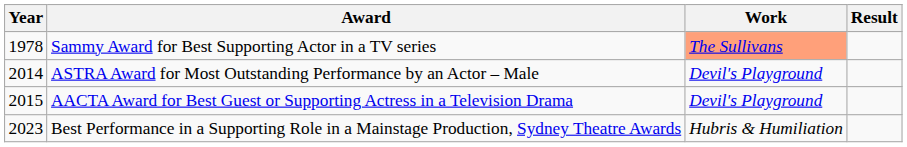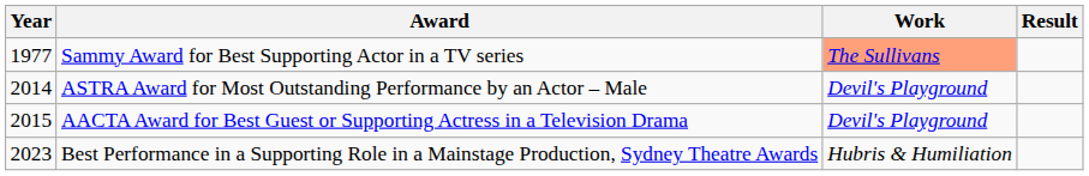 <table class="wikitable sortable">
 <tr>
 <th>Year</th>
 <th>Award</th>
 <th>Work</th>
 <th>Result</th>
 </tr>
 <tr>
-<td>1978</td>
+<td>1977</td>
 <td><a href='#'>Sammy Award</a> for Best Supporting Actor in a TV series</td>
 <td style="background: lightsalmon;"><em><a href='#'>The Sullivans</a></em></td>
 <td></td>
 </tr>
 <tr>
 <td>2014</td>
 <td><a href='#'>ASTRA Award</a> for Most Outstanding Performance by an Actor – Male</td>
 <td><em><a href='#'>Devil's Playground</a></em></td>
 <td></td>
 </tr>
 <tr>
 <td>2015</td>
 <td><a href='#'>AACTA Award for Best Guest or Supporting Actress in a Television Drama</a></td>
 <td><em><a href='#'>Devil's Playground</a></em></td>
 <td></td>
 </tr>
 <tr>
 <td>2023</td>
 <td>Best Performance in a Supporting Role in a Mainstage Production, <a href='#'>Sydney Theatre Awards</a></td>
 <td><em>Hubris & Humiliation</em></td>
 <td></td>
 </tr>
 </table>
